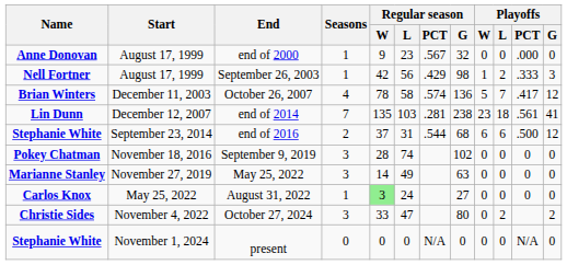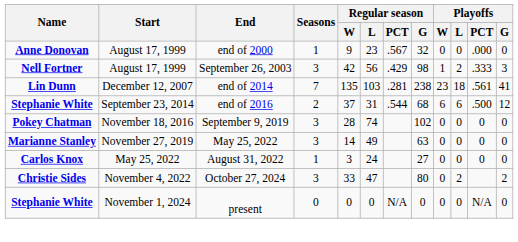 <table class="wikitable" style="clear:both; margin:1.5em auto; text-align:center;">
 <tr>
 <th rowspan=2>Name</th>
 <th rowspan=2>Start</th>
 <th rowspan=2>End</th>
 <th rowspan=2>Seasons</th>
 <th colspan=4>Regular season</th>
 <th colspan=4>Playoffs</th>
 </tr>
 <tr>
 <th>W</th>
 <th>L</th>
 <th>PCT</th>
 <th>G</th>
 <th>W</th>
 <th>L</th>
 <th>PCT</th>
 <th>G</th>
 </tr>
 <tr>
 <td><strong><a href='#'>Anne Donovan</a></strong></td>
 <td>August 17, 1999</td>
 <td>end of <a href='#'>2000</a></td>
 <td>1</td>
 <td>9</td>
 <td>23</td>
 <td>.567</td>
 <td>32</td>
 <td>0</td>
 <td>0</td>
 <td>.000</td>
 <td>0</td>
 </tr>
 <tr>
 <td><strong><a href='#'>Nell Fortner</a></strong></td>
 <td>August 17, 1999</td>
 <td>September 26, 2003</td>
-<td>1</td>
+<td>3</td>
 <td>42</td>
 <td>56</td>
 <td>.429</td>
 <td>98</td>
 <td>1</td>
 <td>2</td>
 <td>.333</td>
 <td>3</td>
-</tr>
-<tr>
-<td><strong><a href='#'>Brian Winters</a></strong></td>
-<td>December 11, 2003</td>
-<td>October 26, 2007</td>
-<td>4</td>
-<td>78</td>
-<td>58</td>
-<td>.574</td>
-<td>136</td>
-<td>5</td>
-<td>7</td>
-<td>.417</td>
-<td>12</td>
 </tr>
 <tr>
 <td><strong><a href='#'>Lin Dunn</a></strong></td>
 <td>December 12, 2007</td>
 <td>end of <a href='#'>2014</a></td>
 <td>7</td>
 <td>135</td>
 <td>103</td>
 <td>.281</td>
 <td>238</td>
 <td>23</td>
 <td>18</td>
 <td>.561</td>
 <td>41</td>
 </tr>
 <tr>
 <td><strong><a href='#'>Stephanie White</a></strong></td>
 <td>September 23, 2014</td>
 <td>end of <a href='#'>2016</a></td>
 <td>2</td>
 <td>37</td>
 <td>31</td>
 <td>.544</td>
 <td>68</td>
 <td>6</td>
 <td>6</td>
 <td>.500</td>
 <td>12</td>
 </tr>
 <tr>
 <td><strong><a href='#'>Pokey Chatman</a></strong></td>
 <td>November 18, 2016</td>
 <td>September 9, 2019</td>
 <td>3</td>
 <td>28</td>
 <td>74</td>
 <td></td>
 <td>102</td>
 <td>0</td>
 <td>0</td>
 <td>0</td>
 <td>0</td>
 </tr>
 <tr>
 <td><strong><a href='#'>Marianne Stanley</a></strong></td>
 <td>November 27, 2019</td>
 <td>May 25, 2022</td>
 <td>3</td>
 <td>14</td>
 <td>49</td>
 <td></td>
 <td>63</td>
 <td>0</td>
 <td>0</td>
 <td>0</td>
 <td>0</td>
 </tr>
 <tr>
 <td><strong><a href='#'>Carlos Knox</a></strong></td>
 <td>May 25, 2022</td>
 <td>August 31, 2022</td>
 <td>1</td>
-<td style="background: lightgreen;">3</td>
+<td>3</td>
 <td>24</td>
 <td></td>
 <td>27</td>
 <td>0</td>
 <td>0</td>
 <td>0</td>
 <td>0</td>
 </tr>
 <tr>
 <td><strong><a href='#'>Christie Sides</a></strong></td>
 <td>November 4, 2022</td>
 <td>October 27, 2024</td>
 <td>3</td>
 <td>33</td>
 <td>47</td>
 <td></td>
 <td>80</td>
 <td>0</td>
 <td>2</td>
 <td></td>
 <td>2</td>
 </tr>
 <tr>
 <td><strong><a href='#'>Stephanie White</a></strong></td>
 <td>November 1, 2024</td>
 <td><br>present</td>
 <td>0</td>
 <td>0</td>
 <td>0</td>
 <td>N/A</td>
 <td>0</td>
 <td>0</td>
 <td>0</td>
 <td>N/A</td>
 <td>0</td>
 </tr>
 </table>
